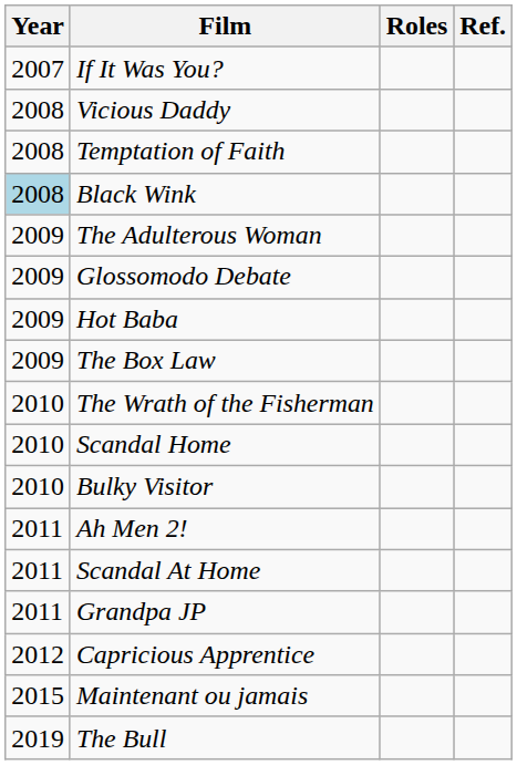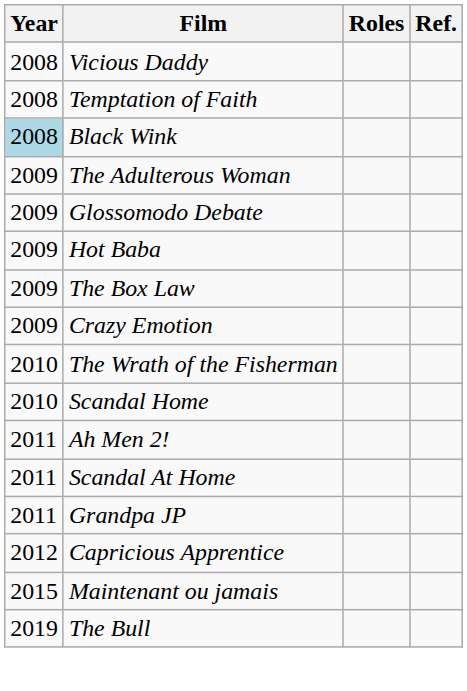 <table class="wikitable">
 <tr>
 <th>Year</th>
 <th>Film</th>
 <th>Roles</th>
 <th>Ref.</th>
-</tr>
-<tr>
-<td>2007</td>
-<td><em>If It Was You?</em></td>
-<td></td>
-<td></td>
 </tr>
 <tr>
 <td>2008</td>
 <td><em>Vicious Daddy</em></td>
 <td></td>
 <td></td>
 </tr>
 <tr>
 <td>2008</td>
 <td><em>Temptation of Faith</em></td>
 <td></td>
 <td></td>
 </tr>
 <tr>
 <td style="background: lightblue;">2008</td>
 <td><em>Black Wink</em></td>
 <td></td>
 <td></td>
 </tr>
 <tr>
 <td>2009</td>
 <td><em>The Adulterous Woman</em></td>
 <td></td>
 <td></td>
 </tr>
 <tr>
 <td>2009</td>
 <td><em>Glossomodo Debate</em></td>
 <td></td>
 <td></td>
 </tr>
 <tr>
 <td>2009</td>
 <td><em>Hot Baba</em></td>
 <td></td>
 <td></td>
 </tr>
 <tr>
 <td>2009</td>
 <td><em>The Box Law</em></td>
 <td></td>
 <td></td>
 </tr>
 <tr>
+<td>2009</td>
+<td><em>Crazy Emotion</em></td>
+<td></td>
+<td></td>
+</tr>
+<tr>
 <td>2010</td>
 <td><em>The Wrath of the Fisherman</em></td>
 <td></td>
 <td></td>
 </tr>
 <tr>
 <td>2010</td>
 <td><em>Scandal Home</em></td>
-<td></td>
-<td></td>
-</tr>
-<tr>
-<td>2010</td>
-<td><em>Bulky Visitor</em></td>
 <td></td>
 <td></td>
 </tr>
 <tr>
 <td>2011</td>
 <td><em>Ah Men 2!</em></td>
 <td></td>
 <td></td>
 </tr>
 <tr>
 <td>2011</td>
 <td><em>Scandal At Home</em></td>
 <td></td>
 <td></td>
 </tr>
 <tr>
 <td>2011</td>
 <td><em>Grandpa JP</em></td>
 <td></td>
 <td></td>
 </tr>
 <tr>
 <td>2012</td>
 <td><em>Capricious Apprentice</em></td>
 <td></td>
 <td></td>
 </tr>
 <tr>
 <td>2015</td>
 <td><em>Maintenant ou jamais</em></td>
 <td></td>
 <td></td>
 </tr>
 <tr>
 <td>2019</td>
 <td><em>The Bull</em></td>
 <td></td>
 <td></td>
 </tr>
 </table>
